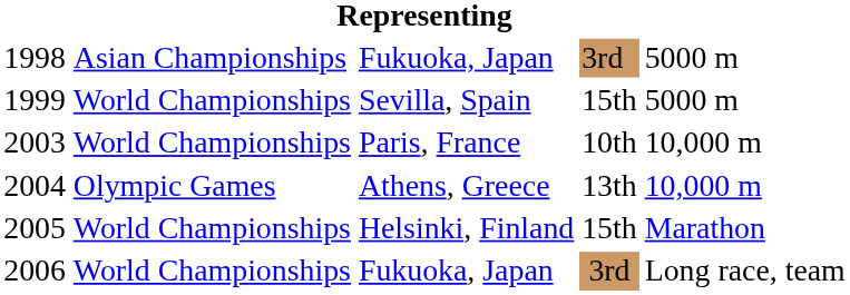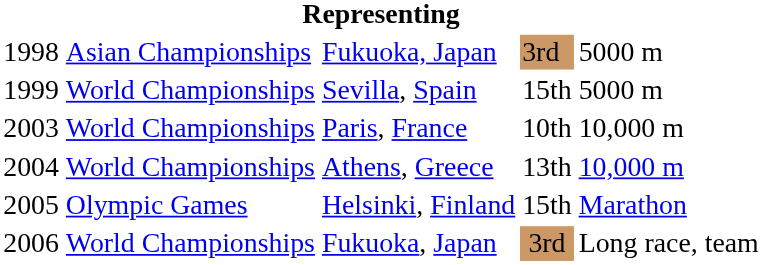 <table>
 <tr>
 <th colspan="5">Representing </th>
 </tr>
 <tr>
 <td>1998</td>
 <td><a href='#'>Asian Championships</a></td>
 <td><a href='#'>Fukuoka, Japan</a></td>
 <td bgcolor="cc9966">3rd</td>
 <td>5000 m</td>
 </tr>
 <tr>
 <td>1999</td>
 <td><a href='#'>World Championships</a></td>
 <td><a href='#'>Sevilla</a>, <a href='#'>Spain</a></td>
 <td align="center">15th</td>
 <td>5000 m</td>
 </tr>
 <tr>
 <td>2003</td>
 <td><a href='#'>World Championships</a></td>
 <td><a href='#'>Paris</a>, <a href='#'>France</a></td>
 <td align="center">10th</td>
 <td>10,000 m</td>
 </tr>
 <tr>
 <td>2004</td>
-<td><a href='#'>Olympic Games</a></td>
+<td><a href='#'>World Championships</a></td>
 <td><a href='#'>Athens</a>, <a href='#'>Greece</a></td>
 <td align="center">13th</td>
 <td><a href='#'>10,000 m</a></td>
 </tr>
 <tr>
 <td>2005</td>
-<td><a href='#'>World Championships</a></td>
+<td><a href='#'>Olympic Games</a></td>
 <td><a href='#'>Helsinki</a>, <a href='#'>Finland</a></td>
 <td align="center">15th</td>
 <td><a href='#'>Marathon</a></td>
 </tr>
 <tr>
 <td>2006</td>
 <td><a href='#'>World Championships</a></td>
 <td><a href='#'>Fukuoka</a>, <a href='#'>Japan</a></td>
 <td bgcolor="cc9966" align="center">3rd</td>
 <td>Long race, team</td>
 </tr>
 </table>
